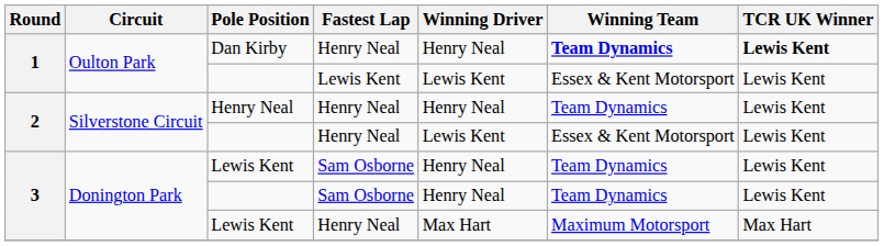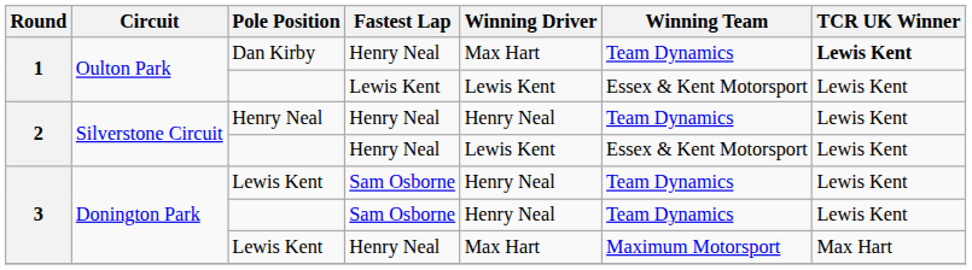 <table class="wikitable" style="font-size: 85%">
 <tr>
 <th>Round</th>
 <th>Circuit</th>
 <th>Pole Position</th>
 <th>Fastest Lap</th>
 <th>Winning Driver</th>
 <th>Winning Team</th>
 <th>TCR UK Winner</th>
 </tr>
 <tr>
 <th rowspan=2>1</th>
 <td rowspan=2><a href='#'>Oulton Park</a></td>
 <td> Dan Kirby</td>
 <td> Henry Neal</td>
-<td> Henry Neal</td>
-<td><strong><a href='#'>Team Dynamics</a></strong></td>
+<td> Max Hart</td>
+<td><a href='#'>Team Dynamics</a></td>
 <td><strong> Lewis Kent</strong></td>
 </tr>
 <tr>
 <td></td>
 <td> Lewis Kent</td>
 <td> Lewis Kent</td>
 <td>Essex & Kent Motorsport</td>
 <td> Lewis Kent</td>
 </tr>
 <tr>
 <th rowspan=2>2</th>
 <td rowspan=2><a href='#'>Silverstone Circuit</a></td>
 <td> Henry Neal</td>
 <td> Henry Neal</td>
 <td> Henry Neal</td>
 <td><a href='#'>Team Dynamics</a></td>
 <td> Lewis Kent</td>
 </tr>
 <tr>
 <td></td>
 <td> Henry Neal</td>
 <td> Lewis Kent</td>
 <td>Essex & Kent Motorsport</td>
 <td> Lewis Kent</td>
 </tr>
 <tr>
 <th rowspan=3>3</th>
 <td rowspan=3><a href='#'>Donington Park</a></td>
 <td> Lewis Kent</td>
 <td> <a href='#'>Sam Osborne</a></td>
 <td> Henry Neal</td>
 <td><a href='#'>Team Dynamics</a></td>
 <td> Lewis Kent</td>
 </tr>
 <tr>
 <td></td>
 <td> <a href='#'>Sam Osborne</a></td>
 <td> Henry Neal</td>
 <td><a href='#'>Team Dynamics</a></td>
 <td> Lewis Kent</td>
 </tr>
 <tr>
 <td> Lewis Kent</td>
 <td> Henry Neal</td>
 <td> Max Hart</td>
 <td><a href='#'>Maximum Motorsport</a></td>
 <td> Max Hart</td>
 </tr>
 <tr>
 </tr>
 </table>
